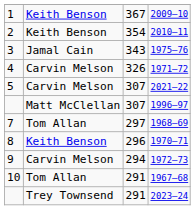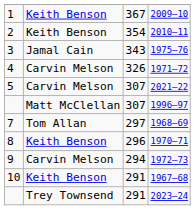 <table class="wikitable">
 <tr>
 </tr>
 <tr>
 <td>1</td>
 <td><a href='#'>Keith Benson</a></td>
 <td>367</td>
 <td style="font-size:80%;"><a href='#'>2009–10</a></td>
 </tr>
 <tr>
 <td>2</td>
 <td>Keith Benson</td>
 <td>354</td>
 <td style="font-size:80%;"><a href='#'>2010–11</a></td>
 </tr>
 <tr>
 <td>3</td>
 <td>Jamal Cain</td>
 <td>343</td>
 <td style="font-size:80%;"><a href='#'>1975–76</a></td>
 </tr>
 <tr>
 <td>4</td>
 <td>Carvin Melson</td>
 <td>326</td>
 <td style="font-size:80%;"><a href='#'>1971–72</a></td>
 </tr>
 <tr>
 <td>5</td>
 <td>Carvin Melson</td>
 <td>307</td>
 <td style="font-size:80%;"><a href='#'>2021–22</a></td>
 </tr>
 <tr>
 <td></td>
 <td>Matt McClellan</td>
 <td>307</td>
 <td style="font-size:80%;"><a href='#'>1996–97</a></td>
 </tr>
 <tr>
 <td>7</td>
 <td>Tom Allan</td>
 <td>297</td>
 <td style="font-size:80%;"><a href='#'>1968–69</a></td>
 </tr>
 <tr>
 <td>8</td>
 <td><a href='#'>Keith Benson</a></td>
 <td>296</td>
 <td style="font-size:80%;"><a href='#'>1970–71</a></td>
 </tr>
 <tr>
 <td>9</td>
 <td>Carvin Melson</td>
 <td>294</td>
 <td style="font-size:80%;"><a href='#'>1972–73</a></td>
 </tr>
 <tr>
 <td>10</td>
-<td>Tom Allan</td>
+<td><a href='#'>Keith Benson</a></td>
 <td>291</td>
 <td style="font-size:80%;"><a href='#'>1967–68</a></td>
 </tr>
 <tr>
 <td></td>
 <td>Trey Townsend</td>
 <td>291</td>
 <td style="font-size:80%;"><a href='#'>2023–24</a></td>
 </tr>
 </table>
